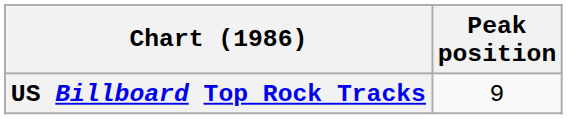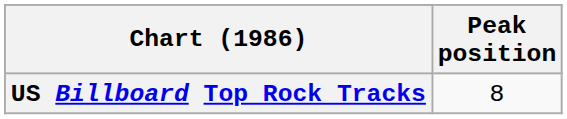 <table class="wikitable sortable plainrowheaders" style="text-align:center">
 <tr>
 <th>Chart (1986)</th>
 <th>Peak<br>position</th>
 </tr>
 <tr>
 <th scope="row">US <em><a href='#'>Billboard</a></em> <a href='#'>Top Rock Tracks</a></th>
-<td>9</td>
+<td>8</td>
 </tr>
 </table>
